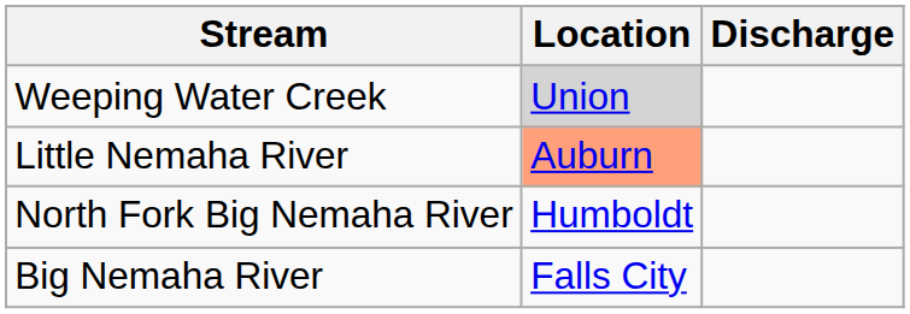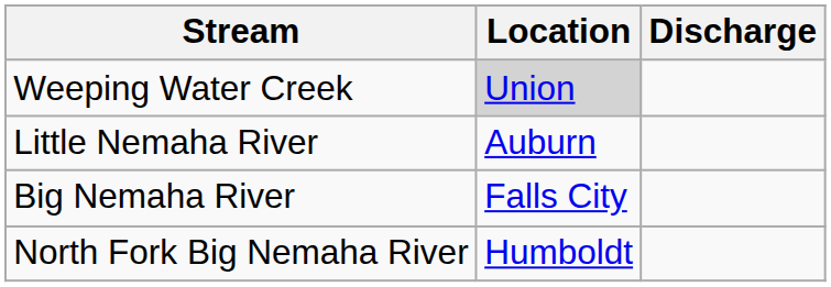 <table class="wikitable">
 <tr>
 <th>Stream</th>
 <th>Location</th>
 <th>Discharge</th>
 </tr>
 <tr>
 <td>Weeping Water Creek</td>
 <td style="background: lightgrey;"><a href='#'>Union</a></td>
 <td></td>
 </tr>
 <tr>
 <td>Little Nemaha River</td>
-<td style="background: lightsalmon;"><a href='#'>Auburn</a></td>
+<td><a href='#'>Auburn</a></td>
+<td></td>
+</tr>
+<tr>
+<td>Big Nemaha River</td>
+<td><a href='#'>Falls City</a></td>
 <td></td>
 </tr>
 <tr>
 <td>North Fork Big Nemaha River</td>
 <td><a href='#'>Humboldt</a></td>
 <td></td>
 </tr>
-<tr>
-<td>Big Nemaha River</td>
-<td><a href='#'>Falls City</a></td>
-<td></td>
-</tr>
 </table>
